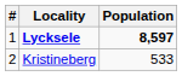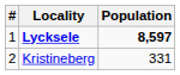 <table class="wikitable">
 <tr>
 <th>#</th>
 <th>Locality</th>
 <th>Population</th>
 </tr>
 <tr>
 <td>1</td>
 <td><strong><a href='#'>Lycksele</a></strong></td>
 <td align="right"><strong>8,597</strong></td>
 </tr>
 <tr>
 <td>2</td>
 <td><a href='#'>Kristineberg</a></td>
-<td align="right">533</td>
+<td align="right">331</td>
 </tr>
 </table>
